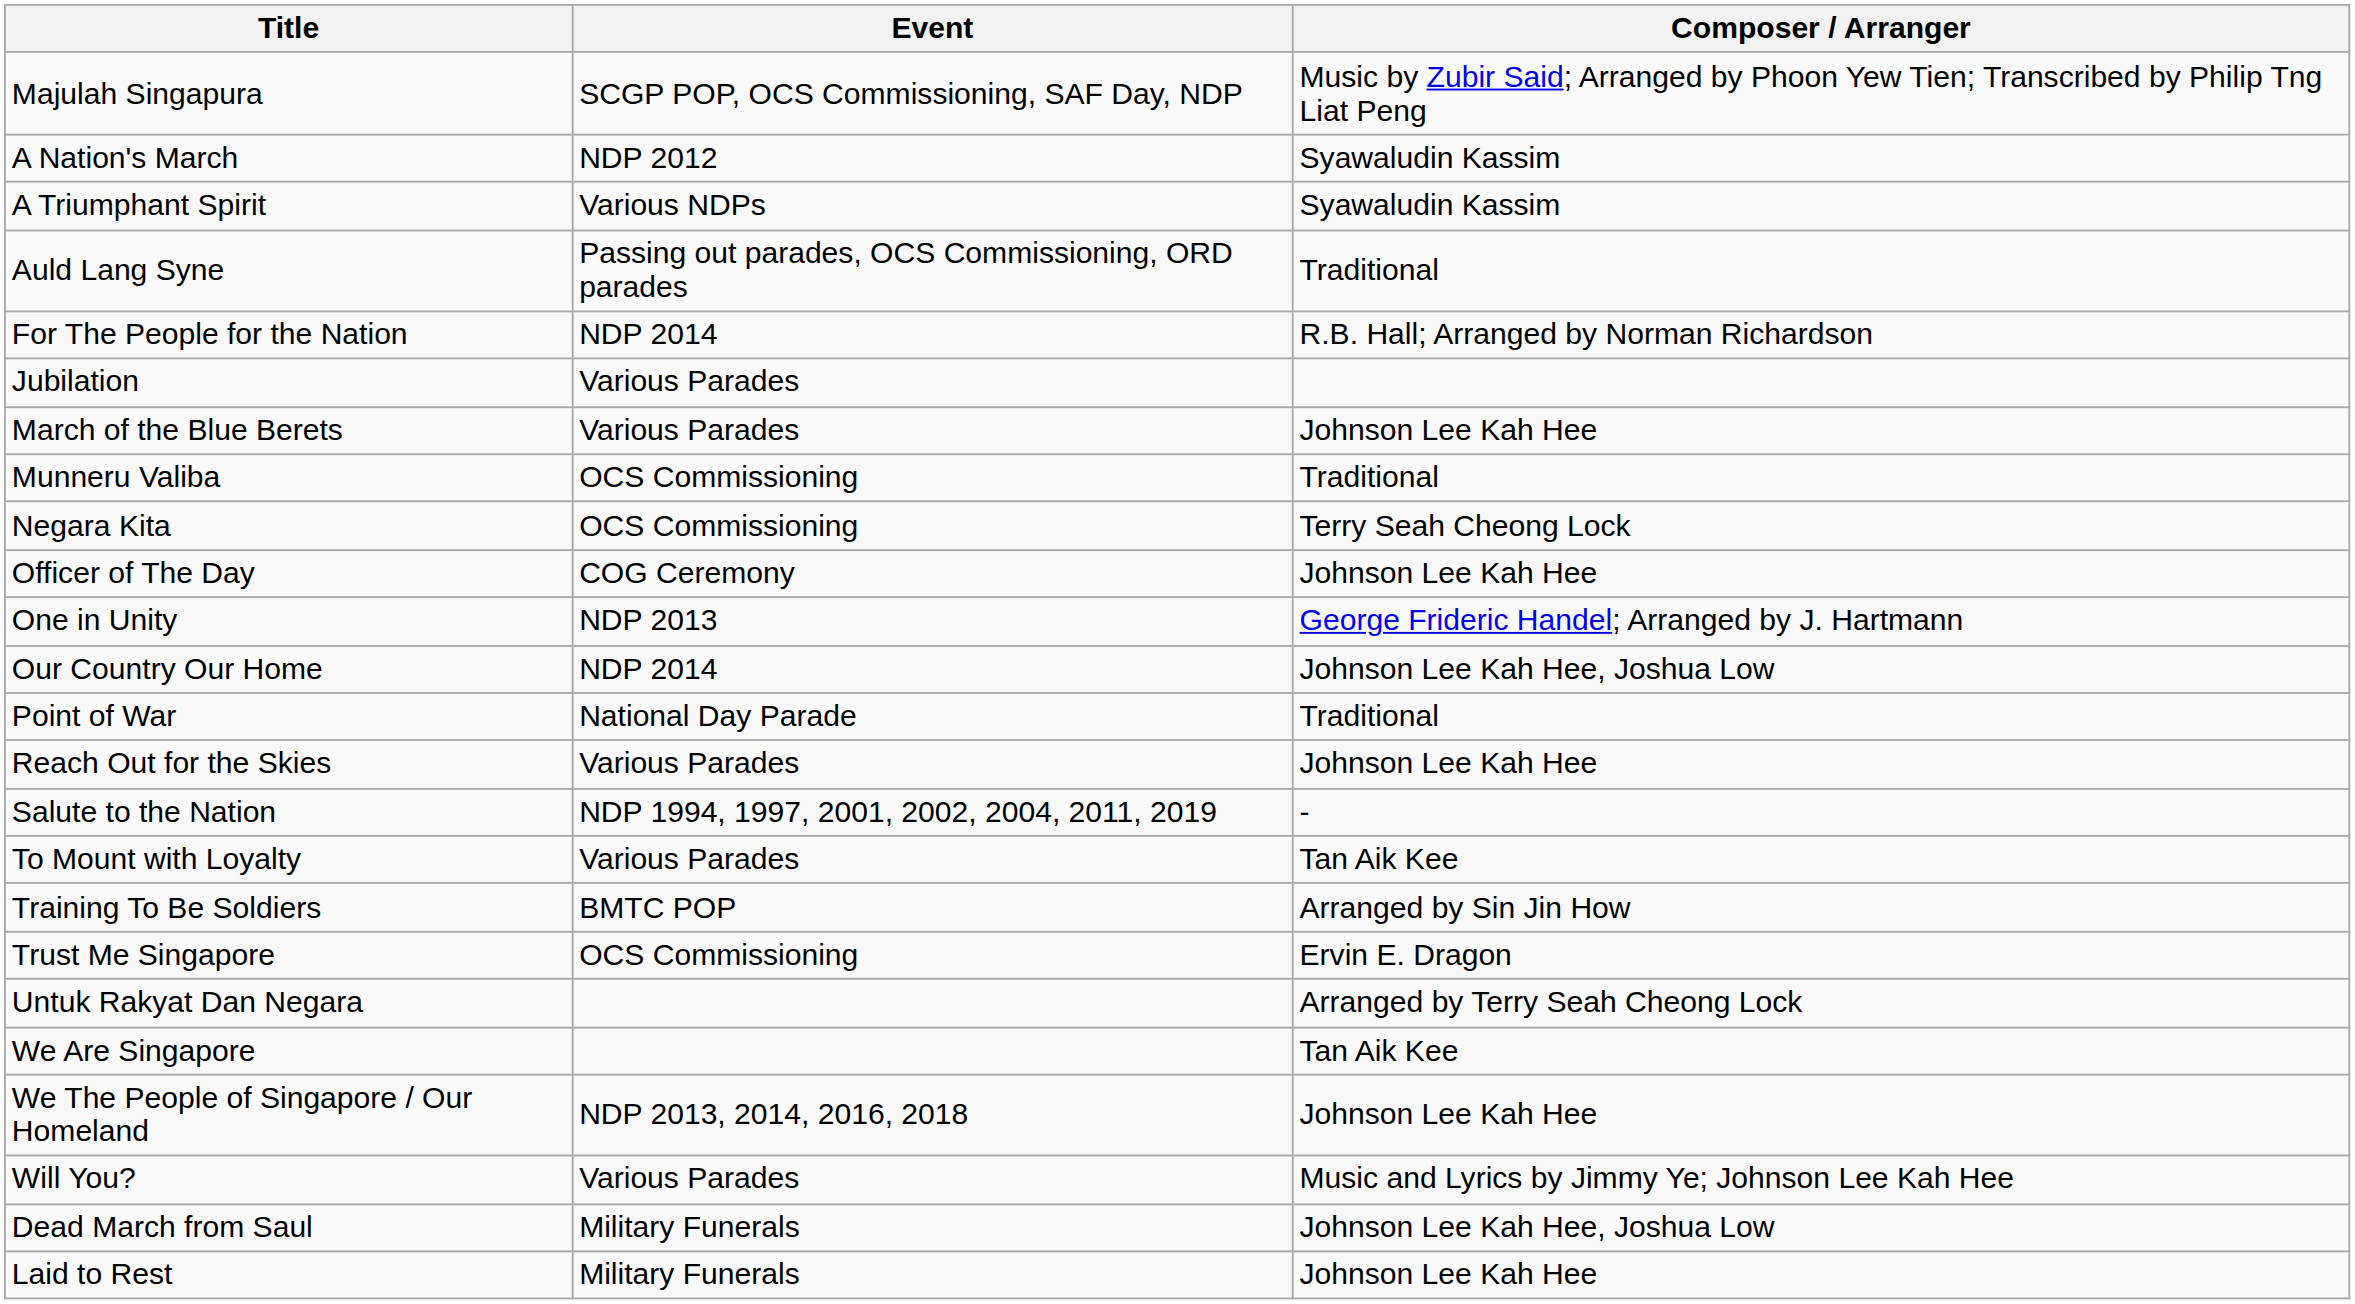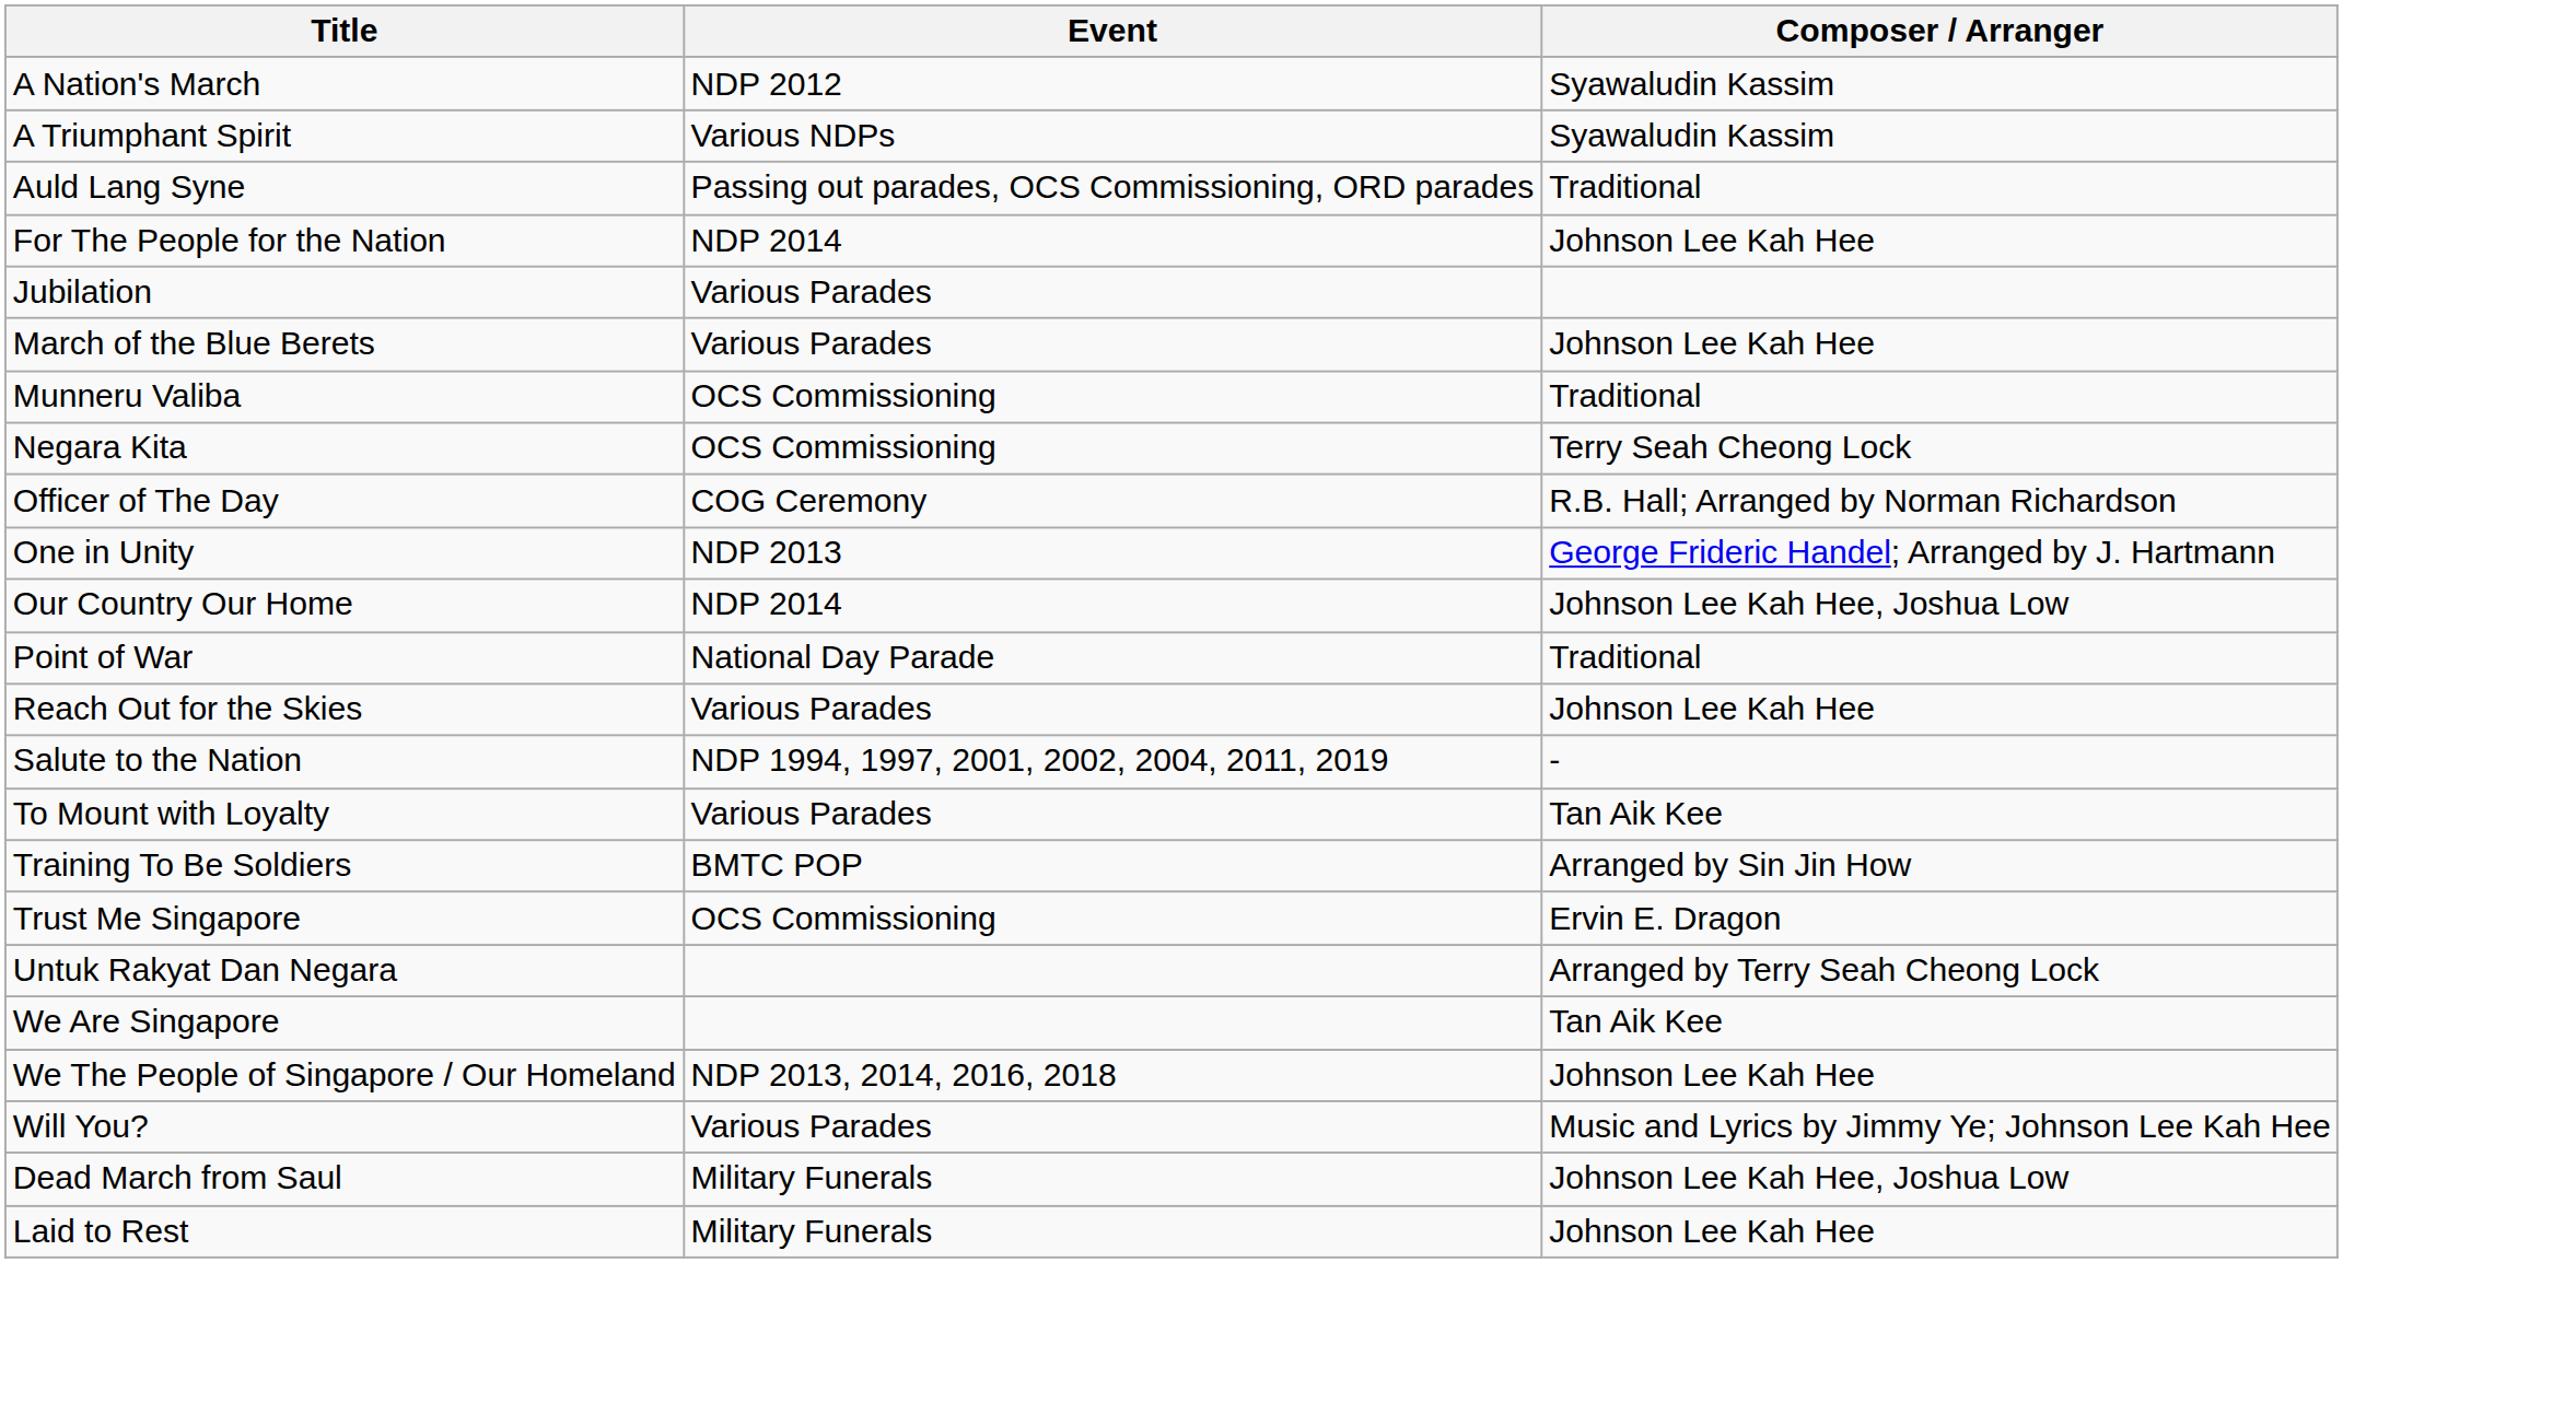 <table class="wikitable">
 <tr>
 <th>Title</th>
 <th>Event</th>
 <th>Composer / Arranger</th>
-</tr>
-<tr>
-<td>Majulah Singapura</td>
-<td>SCGP POP, OCS Commissioning, SAF Day, NDP</td>
-<td>Music by <a href='#'>Zubir Said</a>; Arranged by Phoon Yew Tien; Transcribed by Philip Tng Liat Peng</td>
 </tr>
 <tr>
 <td>A Nation's March</td>
 <td>NDP 2012</td>
 <td>Syawaludin Kassim</td>
 </tr>
 <tr>
 <td>A Triumphant Spirit</td>
 <td>Various NDPs</td>
 <td>Syawaludin Kassim</td>
 </tr>
 <tr>
 <td>Auld Lang Syne</td>
 <td>Passing out parades, OCS Commissioning, ORD parades</td>
 <td>Traditional</td>
 </tr>
 <tr>
 <td>For The People for the Nation</td>
 <td>NDP 2014</td>
-<td>R.B. Hall; Arranged by Norman Richardson</td>
+<td>Johnson Lee Kah Hee</td>
 </tr>
 <tr>
 <td>Jubilation</td>
 <td>Various Parades</td>
 <td></td>
 </tr>
 <tr>
 <td>March of the Blue Berets</td>
 <td>Various Parades</td>
 <td>Johnson Lee Kah Hee</td>
 </tr>
 <tr>
 <td>Munneru Valiba</td>
 <td>OCS Commissioning</td>
 <td>Traditional</td>
 </tr>
 <tr>
 <td>Negara Kita</td>
 <td>OCS Commissioning</td>
 <td>Terry Seah Cheong Lock</td>
 </tr>
 <tr>
 <td>Officer of The Day</td>
 <td>COG Ceremony</td>
-<td>Johnson Lee Kah Hee</td>
+<td>R.B. Hall; Arranged by Norman Richardson</td>
 </tr>
 <tr>
 <td>One in Unity</td>
 <td>NDP 2013</td>
 <td><a href='#'>George Frideric Handel</a>; Arranged by J. Hartmann</td>
 </tr>
 <tr>
 <td>Our Country Our Home</td>
 <td>NDP 2014</td>
 <td>Johnson Lee Kah Hee, Joshua Low</td>
 </tr>
 <tr>
 <td>Point of War</td>
 <td>National Day Parade</td>
 <td>Traditional</td>
 </tr>
 <tr>
 <td>Reach Out for the Skies</td>
 <td>Various Parades</td>
 <td>Johnson Lee Kah Hee</td>
 </tr>
 <tr>
 <td>Salute to the Nation</td>
 <td>NDP 1994, 1997, 2001, 2002, 2004, 2011, 2019</td>
 <td>-</td>
 </tr>
 <tr>
 <td>To Mount with Loyalty</td>
 <td>Various Parades</td>
 <td>Tan Aik Kee</td>
 </tr>
 <tr>
 <td>Training To Be Soldiers</td>
 <td>BMTC POP</td>
 <td>Arranged by Sin Jin How</td>
 </tr>
 <tr>
 <td>Trust Me Singapore</td>
 <td>OCS Commissioning</td>
 <td>Ervin E. Dragon</td>
 </tr>
 <tr>
 <td>Untuk Rakyat Dan Negara</td>
 <td></td>
 <td>Arranged by Terry Seah Cheong Lock</td>
 </tr>
 <tr>
 <td>We Are Singapore</td>
 <td></td>
 <td>Tan Aik Kee</td>
 </tr>
 <tr>
 <td>We The People of Singapore / Our Homeland</td>
 <td>NDP 2013, 2014, 2016, 2018</td>
 <td>Johnson Lee Kah Hee</td>
 </tr>
 <tr>
 <td>Will You?</td>
 <td>Various Parades</td>
 <td>Music and Lyrics by Jimmy Ye; Johnson Lee Kah Hee</td>
 </tr>
 <tr>
 <td>Dead March from Saul</td>
 <td>Military Funerals</td>
 <td>Johnson Lee Kah Hee, Joshua Low</td>
 </tr>
 <tr>
 <td>Laid to Rest</td>
 <td>Military Funerals</td>
 <td>Johnson Lee Kah Hee</td>
 </tr>
 </table>
